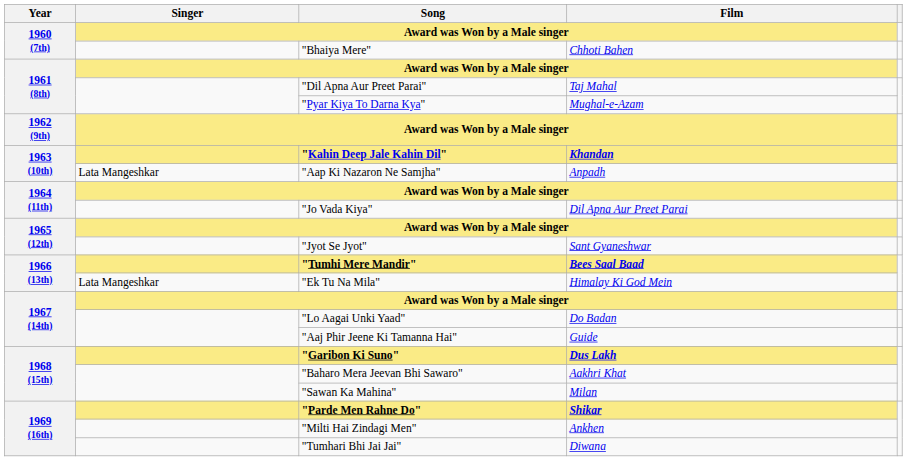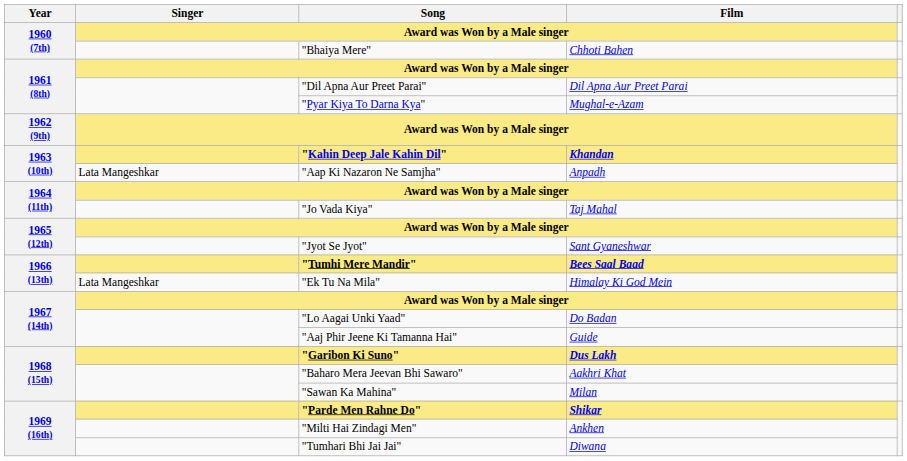 <table class="wikitable sortable">
 <tr>
 <th scope="col" style="width:8%;">Year</th>
 <th scope="col" style="width:25%;">Singer</th>
 <th scope="col" style="width:30%;">Song</th>
 <th scope="col" style="width:70%;">Film</th>
 <th scope="col" style="width:2%;" class="unsortable"></th>
 </tr>
 <tr>
 <th scope="row" rowspan=2 style="text-align:center"><a href='#'>1960</a><br><small><a href='#'>(7th)</a></small></th>
 <td colspan=3 style="background:#FAEB86; text-align:center"><strong>Award was Won by a Male singer</strong></td>
 </tr>
 <tr>
 <td></td>
 <td>"Bhaiya Mere"</td>
 <td><em><a href='#'>Chhoti Bahen</a></em></td>
 <td></td>
 </tr>
 <tr>
 <th scope="row" rowspan=3 style="text-align:center"><a href='#'>1961</a><br><small><a href='#'>(8th)</a></small></th>
 <td colspan=3 style="background:#FAEB86; text-align:center"><strong>Award was Won by a Male singer</strong></td>
 </tr>
 <tr>
 <td rowspan="2"></td>
 <td>"Dil Apna Aur Preet Parai"</td>
-<td><em><a href='#'>Taj Mahal</a></em></td>
+<td><em><a href='#'>Dil Apna Aur Preet Parai</a></em></td>
 <td rowspan=2></td>
 </tr>
 <tr>
 <td>"<a href='#'>Pyar Kiya To Darna Kya</a>"</td>
 <td><em><a href='#'>Mughal-e-Azam</a></em></td>
 </tr>
 <tr>
 <th scope="row" rowspan=1 style="text-align:center"><a href='#'>1962</a><br><small><a href='#'>(9th)</a></small></th>
 <td colspan=3 style="background:#FAEB86; text-align:center"><strong>Award was Won by a Male singer</strong></td>
 </tr>
 <tr>
 <th scope="row" rowspan=2 style="text-align:center"><a href='#'>1963</a><br><small><a href='#'>(10th)</a></small></th>
 <td style="background:#FAEB86;"><strong></strong></td>
 <td style="background:#FAEB86;"><strong>"<a href='#'>Kahin Deep Jale Kahin Dil</a>"</strong></td>
 <td style="background:#FAEB86;"><strong><em><a href='#'>Khandan</a></em></strong></td>
 <td rowspan=2></td>
 </tr>
 <tr>
 <td>Lata Mangeshkar</td>
 <td>"Aap Ki Nazaron Ne Samjha"</td>
 <td><em><a href='#'>Anpadh</a></em></td>
 </tr>
 <tr>
 <th scope="row" rowspan=2 style="text-align:center"><a href='#'>1964</a><br><small><a href='#'>(11th)</a></small></th>
 <td colspan=3 style="background:#FAEB86; text-align:center"><strong>Award was Won by a Male singer</strong></td>
 </tr>
 <tr>
 <td></td>
 <td>"Jo Vada Kiya"</td>
-<td><em><a href='#'>Dil Apna Aur Preet Parai</a></em></td>
+<td><em><a href='#'>Taj Mahal</a></em></td>
 <td></td>
 </tr>
 <tr>
 <th scope="row" rowspan=2 style="text-align:center"><a href='#'>1965</a><br><small><a href='#'>(12th)</a></small></th>
 <td colspan=3 style="background:#FAEB86; text-align:center"><strong>Award was Won by a Male singer</strong></td>
 </tr>
 <tr>
 <td></td>
 <td>"Jyot Se Jyot"</td>
 <td><em><a href='#'>Sant Gyaneshwar</a></em></td>
 <td></td>
 </tr>
 <tr>
 <th scope="row" rowspan=2 style="text-align:center"><a href='#'>1966</a><br><small><a href='#'>(13th)</a></small></th>
 <td style="background:#FAEB86;"><strong></strong></td>
 <td style="background:#FAEB86;"><strong>"<u>Tumhi Mere Mandir</u>"</strong></td>
 <td style="background:#FAEB86;"><strong><em><a href='#'>Bees Saal Baad</a></em></strong></td>
 <td rowspan=2></td>
 </tr>
 <tr>
 <td>Lata Mangeshkar</td>
 <td>"Ek Tu Na Mila"</td>
 <td><em><a href='#'>Himalay Ki God Mein</a></em></td>
 </tr>
 <tr>
 <th scope="row" rowspan=3 style="text-align:center"><a href='#'>1967</a><br><small><a href='#'>(14th)</a></small></th>
 <td colspan=3 style="background:#FAEB86; text-align:center"><strong>Award was Won by a Male singer</strong></td>
 </tr>
 <tr>
 <td rowspan="2"></td>
 <td>"Lo Aagai Unki Yaad"</td>
 <td><em><a href='#'>Do Badan</a></em></td>
 <td></td>
 </tr>
 <tr>
 <td>"Aaj Phir Jeene Ki Tamanna Hai"</td>
 <td><em><a href='#'>Guide</a></em></td>
 <td></td>
 </tr>
 <tr>
 <th scope="row" rowspan=3 style="text-align:center"><a href='#'>1968</a><br><small><a href='#'>(15th)</a></small></th>
 <td style="background:#FAEB86;"><strong></strong></td>
 <td style="background:#FAEB86;"><strong>"<u>Garibon Ki Suno</u>"</strong></td>
 <td style="background:#FAEB86;"><strong><em><a href='#'>Dus Lakh</a></em></strong></td>
 <td rowspan=3></td>
 </tr>
 <tr>
 <td rowspan="2"></td>
 <td>"Baharo Mera Jeevan Bhi Sawaro"</td>
 <td><em><a href='#'>Aakhri Khat</a></em></td>
 </tr>
 <tr>
 <td>"Sawan Ka Mahina"</td>
 <td><em><a href='#'>Milan</a></em></td>
 </tr>
 <tr>
 <th scope="row" rowspan=3 style="text-align:center"><a href='#'>1969</a><br><small><a href='#'>(16th)</a></small></th>
 <td style="background:#FAEB86;"><strong></strong></td>
 <td style="background:#FAEB86;"><strong>"<u>Parde Men Rahne Do</u>"</strong></td>
 <td style="background:#FAEB86;"><strong><em><a href='#'>Shikar</a></em></strong></td>
 <td rowspan=3></td>
 </tr>
 <tr>
 <td></td>
 <td>"Milti Hai Zindagi Men"</td>
 <td><em><a href='#'>Ankhen</a></em></td>
 </tr>
 <tr>
 <td></td>
 <td>"Tumhari Bhi Jai Jai"</td>
 <td><em><a href='#'>Diwana</a></em></td>
 </tr>
 </table>
